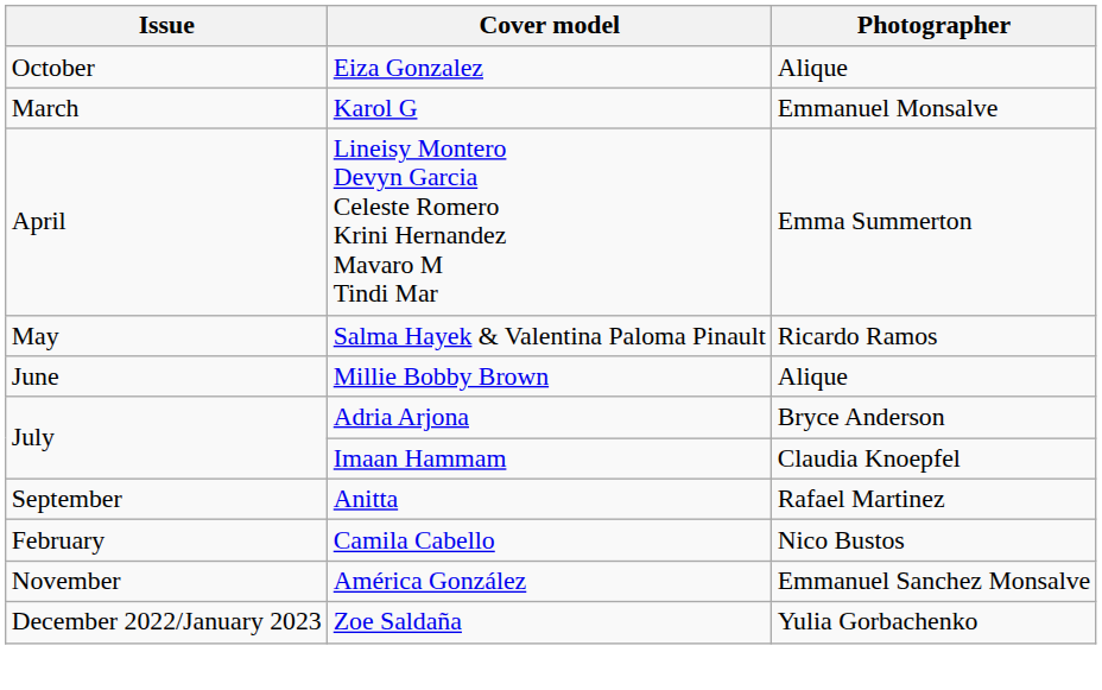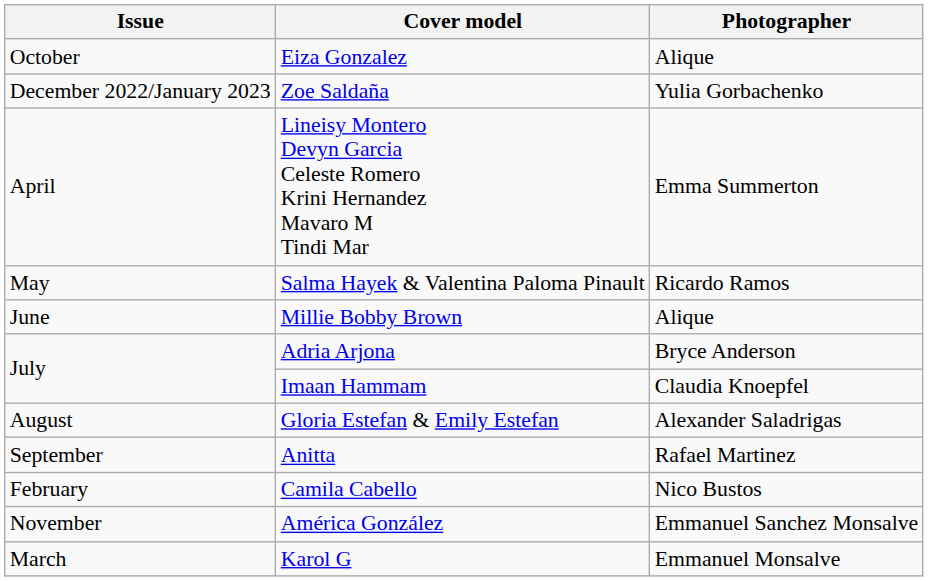 <table class="sortable wikitable">
 <tr>
 <th>Issue</th>
 <th>Cover model</th>
 <th>Photographer</th>
 </tr>
 <tr>
 <td>October</td>
 <td><a href='#'>Eiza Gonzalez</a></td>
 <td>Alique</td>
 </tr>
 <tr>
-<td>March</td>
-<td><a href='#'>Karol G</a></td>
-<td>Emmanuel Monsalve</td>
+<td>December 2022/January 2023</td>
+<td><a href='#'>Zoe Saldaña</a></td>
+<td>Yulia Gorbachenko</td>
 </tr>
 <tr>
 <td>April</td>
 <td><a href='#'>Lineisy Montero</a> <br> <a href='#'>Devyn Garcia</a> <br> Celeste Romero <br> Krini Hernandez <br> Mavaro M <br> Tindi Mar</td>
 <td>Emma Summerton</td>
 </tr>
 <tr>
 <td>May</td>
 <td><a href='#'>Salma Hayek</a> & Valentina Paloma Pinault</td>
 <td>Ricardo Ramos</td>
 </tr>
 <tr>
 <td>June</td>
 <td><a href='#'>Millie Bobby Brown</a></td>
 <td>Alique</td>
 </tr>
 <tr>
 <td rowspan = 2>July</td>
 <td><a href='#'>Adria Arjona</a></td>
 <td>Bryce Anderson</td>
 </tr>
 <tr>
 <td><a href='#'>Imaan Hammam</a></td>
 <td>Claudia Knoepfel</td>
 </tr>
 <tr>
+<td>August</td>
+<td><a href='#'>Gloria Estefan</a> & <a href='#'>Emily Estefan</a></td>
+<td>Alexander Saladrigas</td>
+</tr>
+<tr>
 <td>September</td>
 <td><a href='#'>Anitta</a></td>
 <td>Rafael Martinez</td>
 </tr>
 <tr>
 <td>February</td>
 <td><a href='#'>Camila Cabello</a></td>
 <td>Nico Bustos</td>
 </tr>
 <tr>
 <td>November</td>
 <td><a href='#'>América González</a></td>
 <td>Emmanuel Sanchez Monsalve</td>
 </tr>
 <tr>
-<td>December 2022/January 2023</td>
-<td><a href='#'>Zoe Saldaña</a></td>
-<td>Yulia Gorbachenko</td>
+<td>March</td>
+<td><a href='#'>Karol G</a></td>
+<td>Emmanuel Monsalve</td>
 </tr>
 </table>
